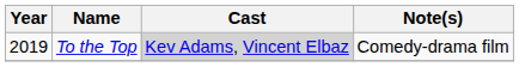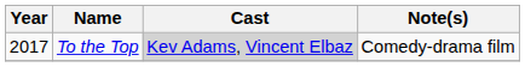 <table class="wikitable">
 <tr>
 <th>Year</th>
 <th>Name</th>
 <th>Cast</th>
 <th>Note(s)</th>
 </tr>
 <tr>
-<td>2019</td>
+<td>2017</td>
 <td><em><a href='#'>To the Top</a></em></td>
 <td style="background: lightgrey;"><a href='#'>Kev Adams</a>, <a href='#'>Vincent Elbaz</a></td>
 <td>Comedy-drama film</td>
 </tr>
 <tr>
 </tr>
 </table>
